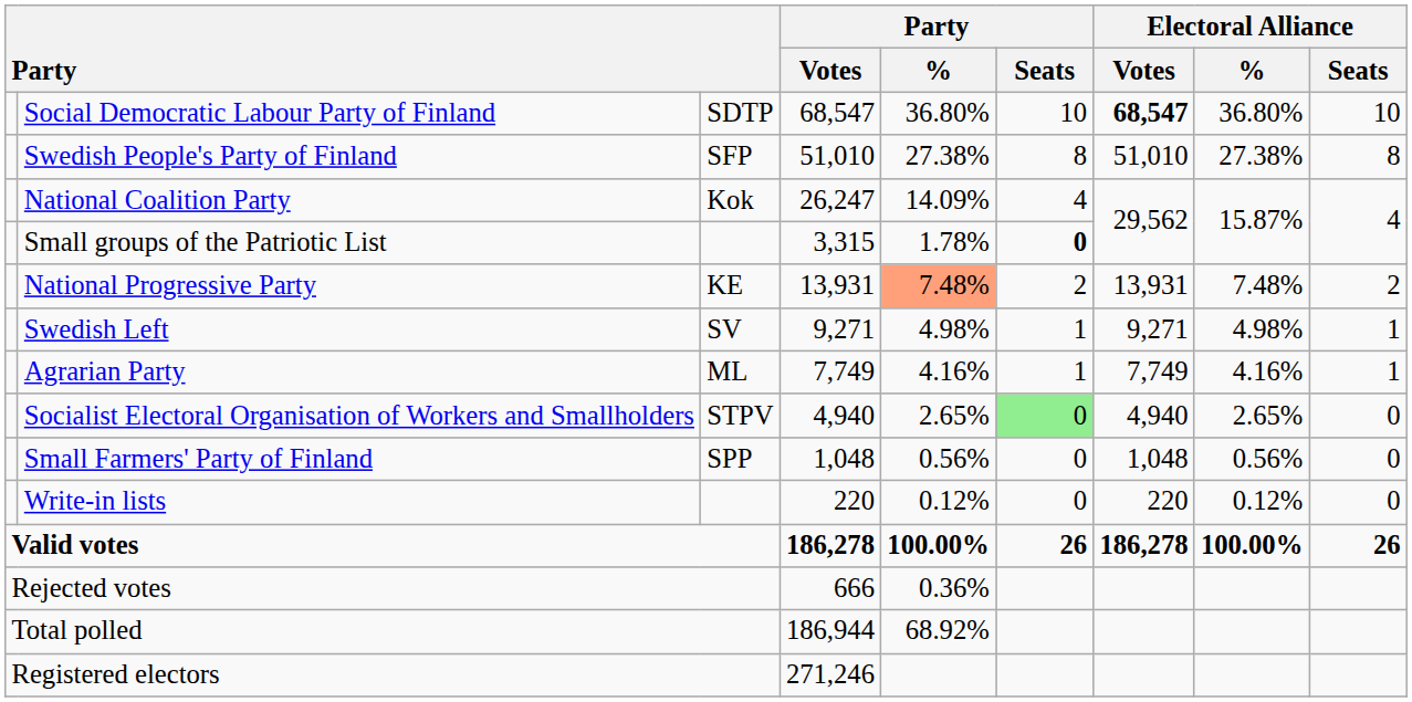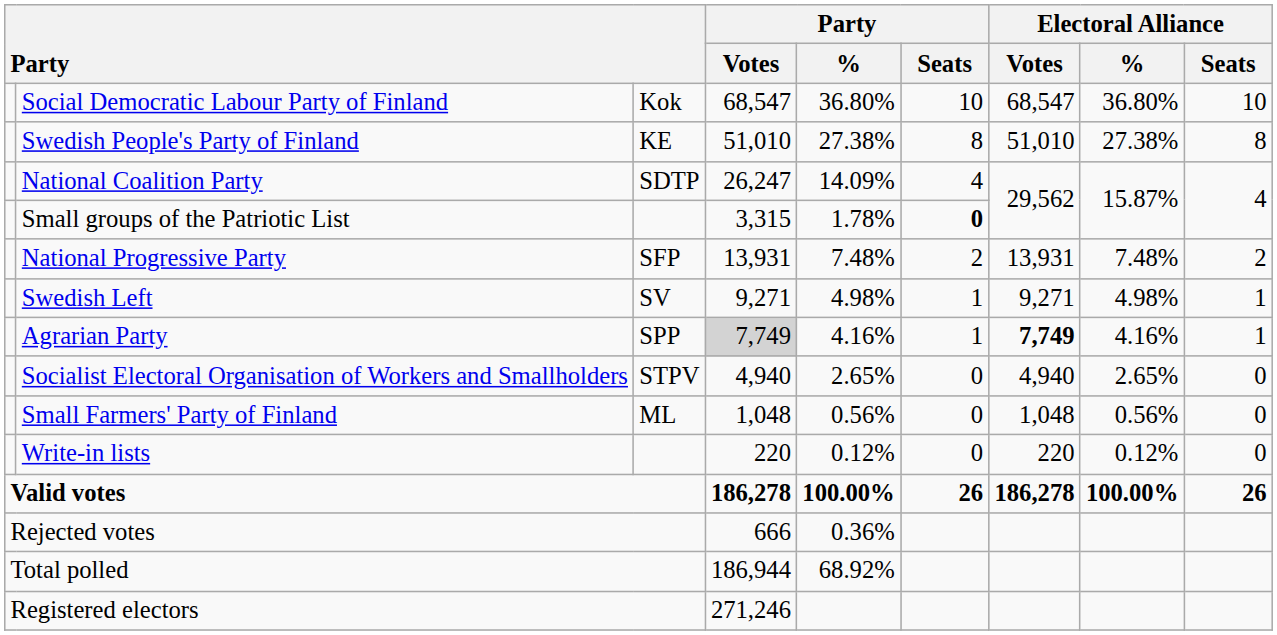 <table class="wikitable" border="1" style="text-align:right;">
 <tr>
 <th style="text-align:left;" valign=bottom rowspan=2 colspan=3>Party</th>
 <th colspan=3>Party</th>
 <th colspan=3>Electoral Alliance</th>
 </tr>
 <tr>
 <th align=center valign=bottom width="50">Votes</th>
 <th align=center valign=bottom width="50">%</th>
 <th align=center valign=bottom width="50">Seats</th>
 <th align=center valign=bottom width="50">Votes</th>
 <th align=center valign=bottom width="50">%</th>
 <th align=center valign=bottom width="50">Seats</th>
 </tr>
 <tr>
 <td></td>
 <td align=left style="white-space: nowrap;"><a href='#'>Social Democratic Labour Party of Finland</a></td>
-<td align=left>SDTP</td>
+<td align=left>Kok</td>
 <td>68,547</td>
 <td>36.80%</td>
 <td>10</td>
-<td><strong>68,547</strong></td>
+<td>68,547</td>
 <td>36.80%</td>
 <td>10</td>
 </tr>
 <tr>
 <td></td>
 <td align=left><a href='#'>Swedish People's Party of Finland</a></td>
-<td align=left>SFP</td>
+<td align=left>KE</td>
 <td>51,010</td>
 <td>27.38%</td>
 <td>8</td>
 <td>51,010</td>
 <td>27.38%</td>
 <td>8</td>
 </tr>
 <tr>
 <td></td>
 <td align=left><a href='#'>National Coalition Party</a></td>
-<td align=left>Kok</td>
+<td align=left>SDTP</td>
 <td>26,247</td>
 <td>14.09%</td>
 <td>4</td>
 <td rowspan=2>29,562</td>
 <td rowspan=2>15.87%</td>
 <td rowspan=2>4</td>
 </tr>
 <tr>
 <td></td>
 <td align=left>Small groups of the Patriotic List</td>
 <td align=left></td>
 <td>3,315</td>
 <td>1.78%</td>
 <td><strong>0</strong></td>
 </tr>
 <tr>
 <td></td>
 <td align=left><a href='#'>National Progressive Party</a></td>
-<td align=left>KE</td>
+<td align=left>SFP</td>
 <td>13,931</td>
-<td style="background: lightsalmon;">7.48%</td>
+<td>7.48%</td>
 <td>2</td>
 <td>13,931</td>
 <td>7.48%</td>
 <td>2</td>
 </tr>
 <tr>
 <td></td>
 <td align=left><a href='#'>Swedish Left</a></td>
 <td align=left>SV</td>
 <td>9,271</td>
 <td>4.98%</td>
 <td>1</td>
 <td>9,271</td>
 <td>4.98%</td>
 <td>1</td>
 </tr>
 <tr>
 <td></td>
 <td align=left><a href='#'>Agrarian Party</a></td>
-<td align=left>ML</td>
-<td>7,749</td>
+<td align=left>SPP</td>
+<td style="background: lightgrey;">7,749</td>
 <td>4.16%</td>
 <td>1</td>
-<td>7,749</td>
+<td><strong>7,749</strong></td>
 <td>4.16%</td>
 <td>1</td>
 </tr>
 <tr>
 <td></td>
 <td align=left><a href='#'>Socialist Electoral Organisation of Workers and Smallholders</a></td>
 <td align=left>STPV</td>
 <td>4,940</td>
 <td>2.65%</td>
-<td style="background: lightgreen;">0</td>
+<td>0</td>
 <td>4,940</td>
 <td>2.65%</td>
 <td>0</td>
 </tr>
 <tr>
 <td></td>
 <td align=left><a href='#'>Small Farmers' Party of Finland</a></td>
-<td align=left>SPP</td>
+<td align=left>ML</td>
 <td>1,048</td>
 <td>0.56%</td>
 <td>0</td>
 <td>1,048</td>
 <td>0.56%</td>
 <td>0</td>
 </tr>
 <tr>
 <td></td>
 <td align=left><a href='#'>Write-in lists</a></td>
 <td align=left></td>
 <td>220</td>
 <td>0.12%</td>
 <td>0</td>
 <td>220</td>
 <td>0.12%</td>
 <td>0</td>
 </tr>
 <tr style="font-weight:bold">
 <td align=left colspan=3>Valid votes</td>
 <td>186,278</td>
 <td>100.00%</td>
 <td>26</td>
 <td>186,278</td>
 <td>100.00%</td>
 <td>26</td>
 </tr>
 <tr>
 <td align=left colspan=3>Rejected votes</td>
 <td>666</td>
 <td>0.36%</td>
 <td></td>
 <td></td>
 <td></td>
 <td></td>
 </tr>
 <tr>
 <td align=left colspan=3>Total polled</td>
 <td>186,944</td>
 <td>68.92%</td>
 <td></td>
 <td></td>
 <td></td>
 <td></td>
 </tr>
 <tr>
 <td align=left colspan=3>Registered electors</td>
 <td>271,246</td>
 <td></td>
 <td></td>
 <td></td>
 <td></td>
 <td></td>
 </tr>
 </table>
